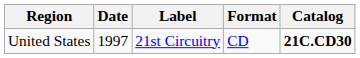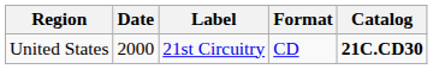 <table class="wikitable">
 <tr>
 <th>Region</th>
 <th>Date</th>
 <th>Label</th>
 <th>Format</th>
 <th>Catalog</th>
 </tr>
 <tr>
 <td>United States</td>
-<td>1997</td>
+<td>2000</td>
 <td><a href='#'>21st Circuitry</a></td>
 <td><a href='#'>CD</a></td>
 <td><strong>21C.CD30</strong></td>
 </tr>
 </table>
